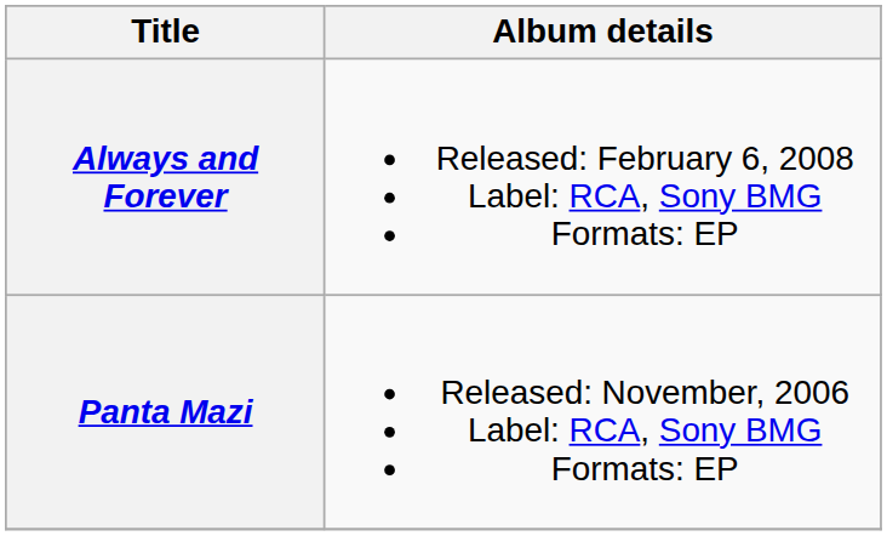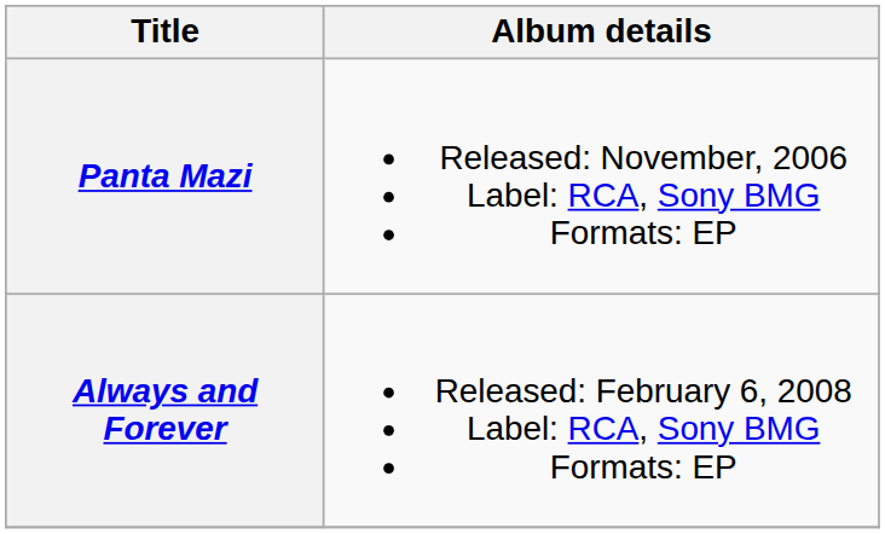 <table class="wikitable plainrowheaders" style="text-align:center;" border="1">
 <tr>
 <th scope="col" style="width:9em;">Title</th>
 <th scope="col" style="width:16em;">Album details</th>
 </tr>
 <tr>
+<th scope="row"><em><a href='#'>Panta Mazi</a></em></th>
+<td><br><ul><li>Released: November, 2006</li><li>Label: <a href='#'>RCA</a>, <a href='#'>Sony BMG</a></li><li>Formats: EP</li></ul></td>
+</tr>
+<tr>
 <th scope="row"><em><a href='#'>Always and Forever</a></em></th>
 <td><br><ul><li>Released: February 6, 2008</li><li>Label: <a href='#'>RCA</a>, <a href='#'>Sony BMG</a></li><li>Formats: EP</li></ul></td>
 </tr>
 <tr>
-<th scope="row"><em><a href='#'>Panta Mazi</a></em></th>
-<td><br><ul><li>Released: November, 2006</li><li>Label: <a href='#'>RCA</a>, <a href='#'>Sony BMG</a></li><li>Formats: EP</li></ul></td>
-</tr>
-<tr>
 </tr>
 </table>
